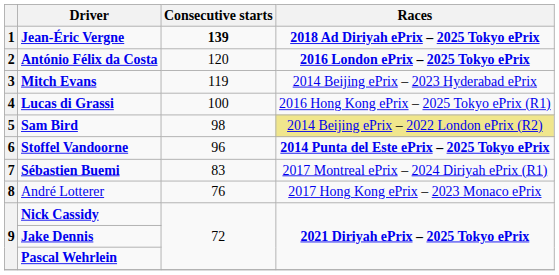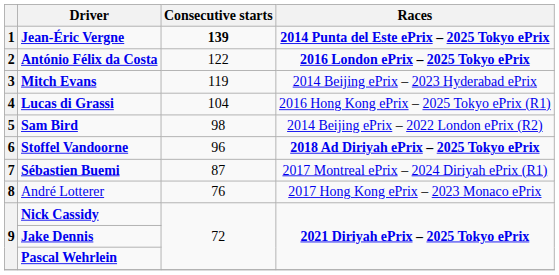 <table class="wikitable">
 <tr>
 <th></th>
 <th>Driver</th>
 <th>Consecutive starts</th>
 <th>Races</th>
 </tr>
 <tr align="center">
 <th>1</th>
 <td align="left"> <strong><a href='#'>Jean-Éric Vergne</a></strong></td>
 <td><strong>139</strong></td>
-<td><strong><a href='#'>2018 Ad Diriyah ePrix</a> – <a href='#'>2025 Tokyo ePrix</a></strong></td>
+<td><strong><a href='#'>2014 Punta del Este ePrix</a> – <a href='#'>2025 Tokyo ePrix</a></strong></td>
 </tr>
 <tr align="center">
 <th>2</th>
 <td align="left"> <strong><a href='#'>António Félix da Costa</a></strong></td>
-<td>120</td>
+<td>122</td>
 <td><strong><a href='#'>2016 London ePrix</a> – <a href='#'>2025 Tokyo ePrix</a></strong></td>
 </tr>
 <tr align="center">
 <th>3</th>
 <td align="left"> <strong><a href='#'>Mitch Evans</a></strong></td>
 <td>119</td>
 <td><a href='#'>2014 Beijing ePrix</a> – <a href='#'>2023 Hyderabad ePrix</a></td>
 </tr>
 <tr align="center">
 <th>4</th>
 <td align="left"> <strong><a href='#'>Lucas di Grassi</a></strong></td>
-<td>100</td>
+<td>104</td>
 <td><a href='#'>2016 Hong Kong ePrix</a> – <a href='#'>2025 Tokyo ePrix (R1)</a></td>
 </tr>
 <tr align="center">
 <th>5</th>
 <td align="left"> <strong><a href='#'>Sam Bird</a></strong></td>
 <td>98</td>
-<td style="background: khaki;"><a href='#'>2014 Beijing ePrix</a> – <a href='#'>2022 London ePrix (R2)</a></td>
+<td><a href='#'>2014 Beijing ePrix</a> – <a href='#'>2022 London ePrix (R2)</a></td>
 </tr>
 <tr align="center">
 <th>6</th>
 <td align="left"> <strong><a href='#'>Stoffel Vandoorne</a></strong></td>
 <td>96</td>
-<td><strong><a href='#'>2014 Punta del Este ePrix</a> – <a href='#'>2025 Tokyo ePrix</a></strong></td>
+<td><strong><a href='#'>2018 Ad Diriyah ePrix</a> – <a href='#'>2025 Tokyo ePrix</a></strong></td>
 </tr>
 <tr align="center">
 <th>7</th>
 <td align="left"> <strong><a href='#'>Sébastien Buemi</a></strong></td>
-<td>83</td>
+<td>87</td>
 <td><a href='#'>2017 Montreal ePrix</a> – <a href='#'>2024 Diriyah ePrix (R1)</a></td>
 </tr>
 <tr align="center">
 <th>8</th>
 <td align="left"> <a href='#'>André Lotterer</a></td>
 <td>76</td>
 <td><a href='#'>2017 Hong Kong ePrix</a> – <a href='#'>2023 Monaco ePrix</a></td>
 </tr>
 <tr align="center">
 <th rowspan=3>9</th>
 <td align="left"> <strong><a href='#'>Nick Cassidy</a></strong></td>
 <td rowspan=3>72</td>
 <td rowspan=3><strong><a href='#'>2021 Diriyah ePrix</a> – <a href='#'>2025 Tokyo ePrix</a></strong></td>
 </tr>
 <tr align="center">
 <td align="left"> <strong><a href='#'>Jake Dennis</a></strong></td>
 </tr>
 <tr align="center">
 <td align="left"> <strong><a href='#'>Pascal Wehrlein</a></strong></td>
 </tr>
 <tr align="center">
 </tr>
 </table>
